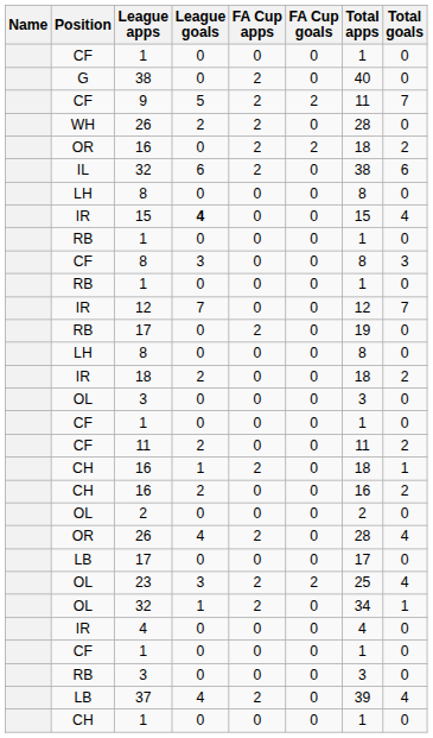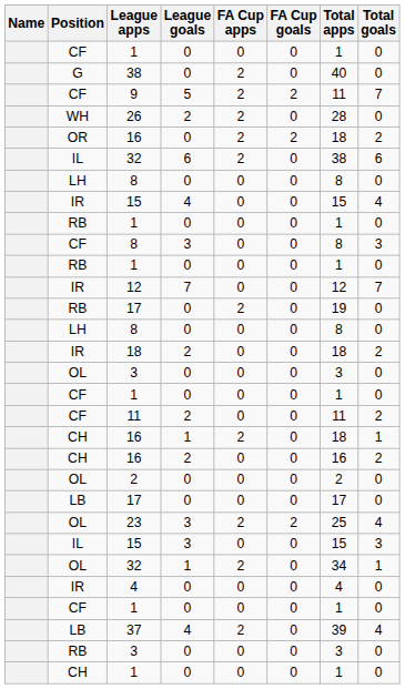 <table class="wikitable plainrowheaders sortable" style="text-align:center">
 <tr>
 <th scope="col">Name</th>
 <th scope="col">Position</th>
 <th scope="col">League<br>apps</th>
 <th scope="col">League<br>goals</th>
 <th scope="col">FA Cup<br>apps</th>
 <th scope="col">FA Cup<br>goals</th>
 <th scope="col">Total<br>apps</th>
 <th scope="col">Total<br>goals</th>
 </tr>
 <tr>
 <th scope="row"></th>
 <td>CF</td>
 <td>1</td>
 <td>0</td>
 <td>0</td>
 <td>0</td>
 <td>1</td>
 <td>0</td>
 </tr>
 <tr>
 <th scope="row"></th>
 <td>G</td>
 <td>38</td>
 <td>0</td>
 <td>2</td>
 <td>0</td>
 <td>40</td>
 <td>0</td>
 </tr>
 <tr>
 <th scope="row"></th>
 <td>CF</td>
 <td>9</td>
 <td>5</td>
 <td>2</td>
 <td>2</td>
 <td>11</td>
 <td>7</td>
 </tr>
 <tr>
 <th scope="row"></th>
 <td>WH</td>
 <td>26</td>
 <td>2</td>
 <td>2</td>
 <td>0</td>
 <td>28</td>
 <td>0</td>
 </tr>
 <tr>
 <th scope="row"></th>
 <td>OR</td>
 <td>16</td>
 <td>0</td>
 <td>2</td>
 <td>2</td>
 <td>18</td>
 <td>2</td>
 </tr>
 <tr>
 <th scope="row"></th>
 <td>IL</td>
 <td>32</td>
 <td>6</td>
 <td>2</td>
 <td>0</td>
 <td>38</td>
 <td>6</td>
 </tr>
 <tr>
 <th scope="row"></th>
 <td>LH</td>
 <td>8</td>
 <td>0</td>
 <td>0</td>
 <td>0</td>
 <td>8</td>
 <td>0</td>
 </tr>
 <tr>
 <th scope="row"></th>
 <td>IR</td>
 <td>15</td>
-<td><strong>4</strong></td>
+<td>4</td>
 <td>0</td>
 <td>0</td>
 <td>15</td>
 <td>4</td>
 </tr>
 <tr>
 <th scope="row"></th>
 <td>RB</td>
 <td>1</td>
 <td>0</td>
 <td>0</td>
 <td>0</td>
 <td>1</td>
 <td>0</td>
 </tr>
 <tr>
 <th scope="row"></th>
 <td>CF</td>
 <td>8</td>
 <td>3</td>
 <td>0</td>
 <td>0</td>
 <td>8</td>
 <td>3</td>
 </tr>
 <tr>
 <th scope="row"></th>
 <td>RB</td>
 <td>1</td>
 <td>0</td>
 <td>0</td>
 <td>0</td>
 <td>1</td>
 <td>0</td>
 </tr>
 <tr>
 <th scope="row"></th>
 <td>IR</td>
 <td>12</td>
 <td>7</td>
 <td>0</td>
 <td>0</td>
 <td>12</td>
 <td>7</td>
 </tr>
 <tr>
 <th scope="row"></th>
 <td>RB</td>
 <td>17</td>
 <td>0</td>
 <td>2</td>
 <td>0</td>
 <td>19</td>
 <td>0</td>
 </tr>
 <tr>
 <th scope="row"></th>
 <td>LH</td>
 <td>8</td>
 <td>0</td>
 <td>0</td>
 <td>0</td>
 <td>8</td>
 <td>0</td>
 </tr>
 <tr>
 <th scope="row"></th>
 <td>IR</td>
 <td>18</td>
 <td>2</td>
 <td>0</td>
 <td>0</td>
 <td>18</td>
 <td>2</td>
 </tr>
 <tr>
 <th scope="row"></th>
 <td>OL</td>
 <td>3</td>
 <td>0</td>
 <td>0</td>
 <td>0</td>
 <td>3</td>
 <td>0</td>
 </tr>
 <tr>
 <th scope="row"></th>
 <td>CF</td>
 <td>1</td>
 <td>0</td>
 <td>0</td>
 <td>0</td>
 <td>1</td>
 <td>0</td>
 </tr>
 <tr>
 <th scope="row"></th>
 <td>CF</td>
 <td>11</td>
 <td>2</td>
 <td>0</td>
 <td>0</td>
 <td>11</td>
 <td>2</td>
 </tr>
 <tr>
 <th scope="row"></th>
 <td>CH</td>
 <td>16</td>
 <td>1</td>
 <td>2</td>
 <td>0</td>
 <td>18</td>
 <td>1</td>
 </tr>
 <tr>
 <th scope="row"></th>
 <td>CH</td>
 <td>16</td>
 <td>2</td>
 <td>0</td>
 <td>0</td>
 <td>16</td>
 <td>2</td>
 </tr>
 <tr>
 <th scope="row"></th>
 <td>OL</td>
 <td>2</td>
 <td>0</td>
 <td>0</td>
 <td>0</td>
 <td>2</td>
 <td>0</td>
 </tr>
 <tr>
 <th scope="row"></th>
-<td>OR</td>
-<td>26</td>
-<td>4</td>
-<td>2</td>
-<td>0</td>
-<td>28</td>
-<td>4</td>
-</tr>
-<tr>
-<th scope="row"></th>
 <td>LB</td>
 <td>17</td>
 <td>0</td>
 <td>0</td>
 <td>0</td>
 <td>17</td>
 <td>0</td>
 </tr>
 <tr>
 <th scope="row"></th>
 <td>OL</td>
 <td>23</td>
 <td>3</td>
 <td>2</td>
 <td>2</td>
 <td>25</td>
 <td>4</td>
+</tr>
+<tr>
+<th scope="row"></th>
+<td>IL</td>
+<td>15</td>
+<td>3</td>
+<td>0</td>
+<td>0</td>
+<td>15</td>
+<td>3</td>
 </tr>
 <tr>
 <th scope="row"></th>
 <td>OL</td>
 <td>32</td>
 <td>1</td>
 <td>2</td>
 <td>0</td>
 <td>34</td>
 <td>1</td>
 </tr>
 <tr>
 <th scope="row"></th>
 <td>IR</td>
 <td>4</td>
 <td>0</td>
 <td>0</td>
 <td>0</td>
 <td>4</td>
 <td>0</td>
 </tr>
 <tr>
 <th scope="row"></th>
 <td>CF</td>
 <td>1</td>
 <td>0</td>
 <td>0</td>
 <td>0</td>
 <td>1</td>
 <td>0</td>
 </tr>
 <tr>
 <th scope="row"></th>
+<td>LB</td>
+<td>37</td>
+<td>4</td>
+<td>2</td>
+<td>0</td>
+<td>39</td>
+<td>4</td>
+</tr>
+<tr>
+<th scope="row"></th>
 <td>RB</td>
 <td>3</td>
 <td>0</td>
 <td>0</td>
 <td>0</td>
 <td>3</td>
 <td>0</td>
-</tr>
-<tr>
-<th scope="row"></th>
-<td>LB</td>
-<td>37</td>
-<td>4</td>
-<td>2</td>
-<td>0</td>
-<td>39</td>
-<td>4</td>
 </tr>
 <tr>
 <th scope="row"></th>
 <td>CH</td>
 <td>1</td>
 <td>0</td>
 <td>0</td>
 <td>0</td>
 <td>1</td>
 <td>0</td>
 </tr>
 </table>
